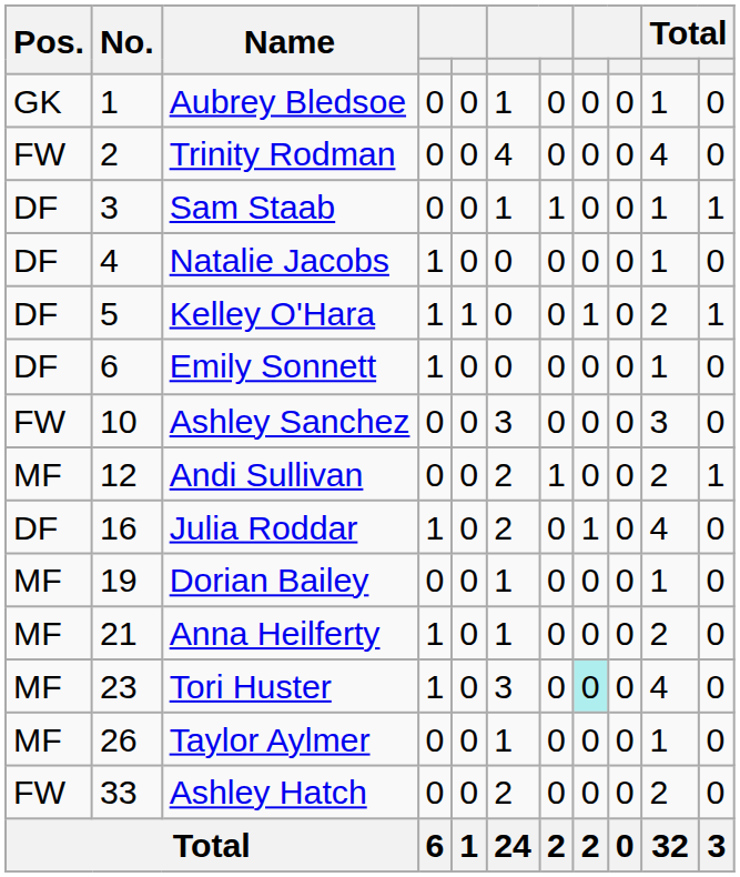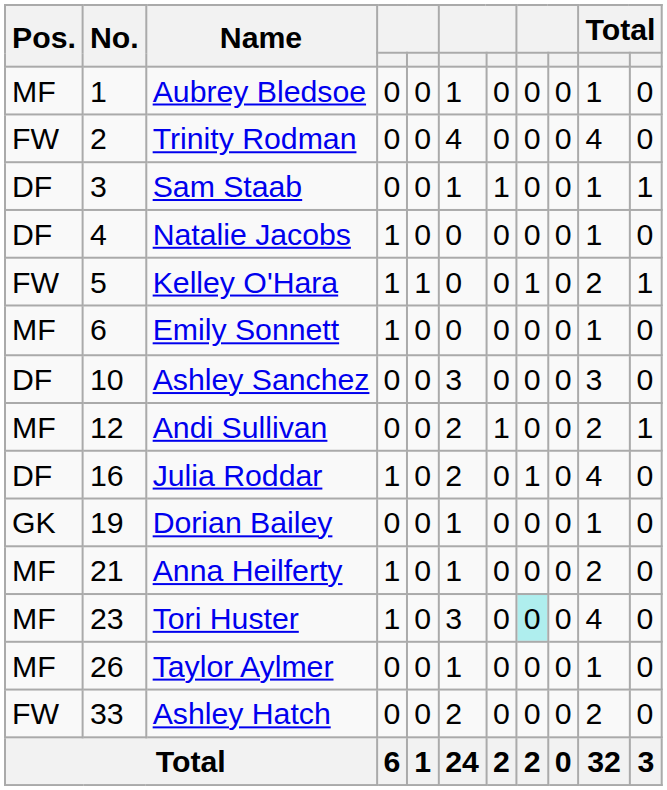 <table class="wikitable sortable" style="font-size: 95%;"text-align: center;">
 <tr>
 <th rowspan="2">Pos.</th>
 <th rowspan="2">No.</th>
 <th rowspan="2">Name</th>
 <th colspan="2"></th>
 <th colspan="2"></th>
 <th colspan="2"></th>
 <th colspan="2"><strong>Total</strong></th>
 </tr>
 <tr>
 <th></th>
 <th></th>
 <th></th>
 <th></th>
 <th></th>
 <th></th>
 <th></th>
 <th></th>
 </tr>
 <tr>
-<td>GK</td>
+<td>MF</td>
 <td>1</td>
 <td align="left"> <a href='#'>Aubrey Bledsoe</a></td>
 <td>0</td>
 <td>0</td>
 <td>1</td>
 <td>0</td>
 <td>0</td>
 <td>0</td>
 <td>1</td>
 <td>0</td>
 </tr>
 <tr>
 <td>FW</td>
 <td>2</td>
 <td align="left"> <a href='#'>Trinity Rodman</a></td>
 <td>0</td>
 <td>0</td>
 <td>4</td>
 <td>0</td>
 <td>0</td>
 <td>0</td>
 <td>4</td>
 <td>0</td>
 </tr>
 <tr>
 <td>DF</td>
 <td>3</td>
 <td align="left"> <a href='#'>Sam Staab</a></td>
 <td>0</td>
 <td>0</td>
 <td>1</td>
 <td>1</td>
 <td>0</td>
 <td>0</td>
 <td>1</td>
 <td>1</td>
 </tr>
 <tr>
 <td>DF</td>
 <td>4</td>
 <td align="left"> <a href='#'>Natalie Jacobs</a></td>
 <td>1</td>
 <td>0</td>
 <td>0</td>
 <td>0</td>
 <td>0</td>
 <td>0</td>
 <td>1</td>
 <td>0</td>
 </tr>
 <tr>
-<td>DF</td>
+<td>FW</td>
 <td>5</td>
 <td align="left"> <a href='#'>Kelley O'Hara</a></td>
 <td>1</td>
 <td>1</td>
 <td>0</td>
 <td>0</td>
 <td>1</td>
 <td>0</td>
 <td>2</td>
 <td>1</td>
 </tr>
 <tr>
-<td>DF</td>
+<td>MF</td>
 <td>6</td>
 <td align="left"> <a href='#'>Emily Sonnett</a></td>
 <td>1</td>
 <td>0</td>
 <td>0</td>
 <td>0</td>
 <td>0</td>
 <td>0</td>
 <td>1</td>
 <td>0</td>
 </tr>
 <tr>
-<td>FW</td>
+<td>DF</td>
 <td>10</td>
 <td align="left"> <a href='#'>Ashley Sanchez</a></td>
 <td>0</td>
 <td>0</td>
 <td>3</td>
 <td>0</td>
 <td>0</td>
 <td>0</td>
 <td>3</td>
 <td>0</td>
 </tr>
 <tr>
 <td>MF</td>
 <td>12</td>
 <td align="left"> <a href='#'>Andi Sullivan</a></td>
 <td>0</td>
 <td>0</td>
 <td>2</td>
 <td>1</td>
 <td>0</td>
 <td>0</td>
 <td>2</td>
 <td>1</td>
 </tr>
 <tr>
 <td>DF</td>
 <td>16</td>
 <td align="left"> <a href='#'>Julia Roddar</a></td>
 <td>1</td>
 <td>0</td>
 <td>2</td>
 <td>0</td>
 <td>1</td>
 <td>0</td>
 <td>4</td>
 <td>0</td>
 </tr>
 <tr>
-<td>MF</td>
+<td>GK</td>
 <td>19</td>
 <td align="left"> <a href='#'>Dorian Bailey</a></td>
 <td>0</td>
 <td>0</td>
 <td>1</td>
 <td>0</td>
 <td>0</td>
 <td>0</td>
 <td>1</td>
 <td>0</td>
 </tr>
 <tr>
 <td>MF</td>
 <td>21</td>
 <td align="left"> <a href='#'>Anna Heilferty</a></td>
 <td>1</td>
 <td>0</td>
 <td>1</td>
 <td>0</td>
 <td>0</td>
 <td>0</td>
 <td>2</td>
 <td>0</td>
 </tr>
 <tr>
 <td>MF</td>
 <td>23</td>
 <td align="left"> <a href='#'>Tori Huster</a></td>
 <td>1</td>
 <td>0</td>
 <td>3</td>
 <td>0</td>
 <td style="background: paleturquoise;">0</td>
 <td>0</td>
 <td>4</td>
 <td>0</td>
 </tr>
 <tr>
 <td>MF</td>
 <td>26</td>
 <td align="left"> <a href='#'>Taylor Aylmer</a></td>
 <td>0</td>
 <td>0</td>
 <td>1</td>
 <td>0</td>
 <td>0</td>
 <td>0</td>
 <td>1</td>
 <td>0</td>
 </tr>
 <tr>
 <td>FW</td>
 <td>33</td>
 <td align="left"> <a href='#'>Ashley Hatch</a></td>
 <td>0</td>
 <td>0</td>
 <td>2</td>
 <td>0</td>
 <td>0</td>
 <td>0</td>
 <td>2</td>
 <td>0</td>
 </tr>
 <tr>
 <th colspan="3">Total</th>
 <th>6</th>
 <th>1</th>
 <th>24</th>
 <th>2</th>
 <th>2</th>
 <th>0</th>
 <th>32</th>
 <th>3</th>
 </tr>
 </table>
